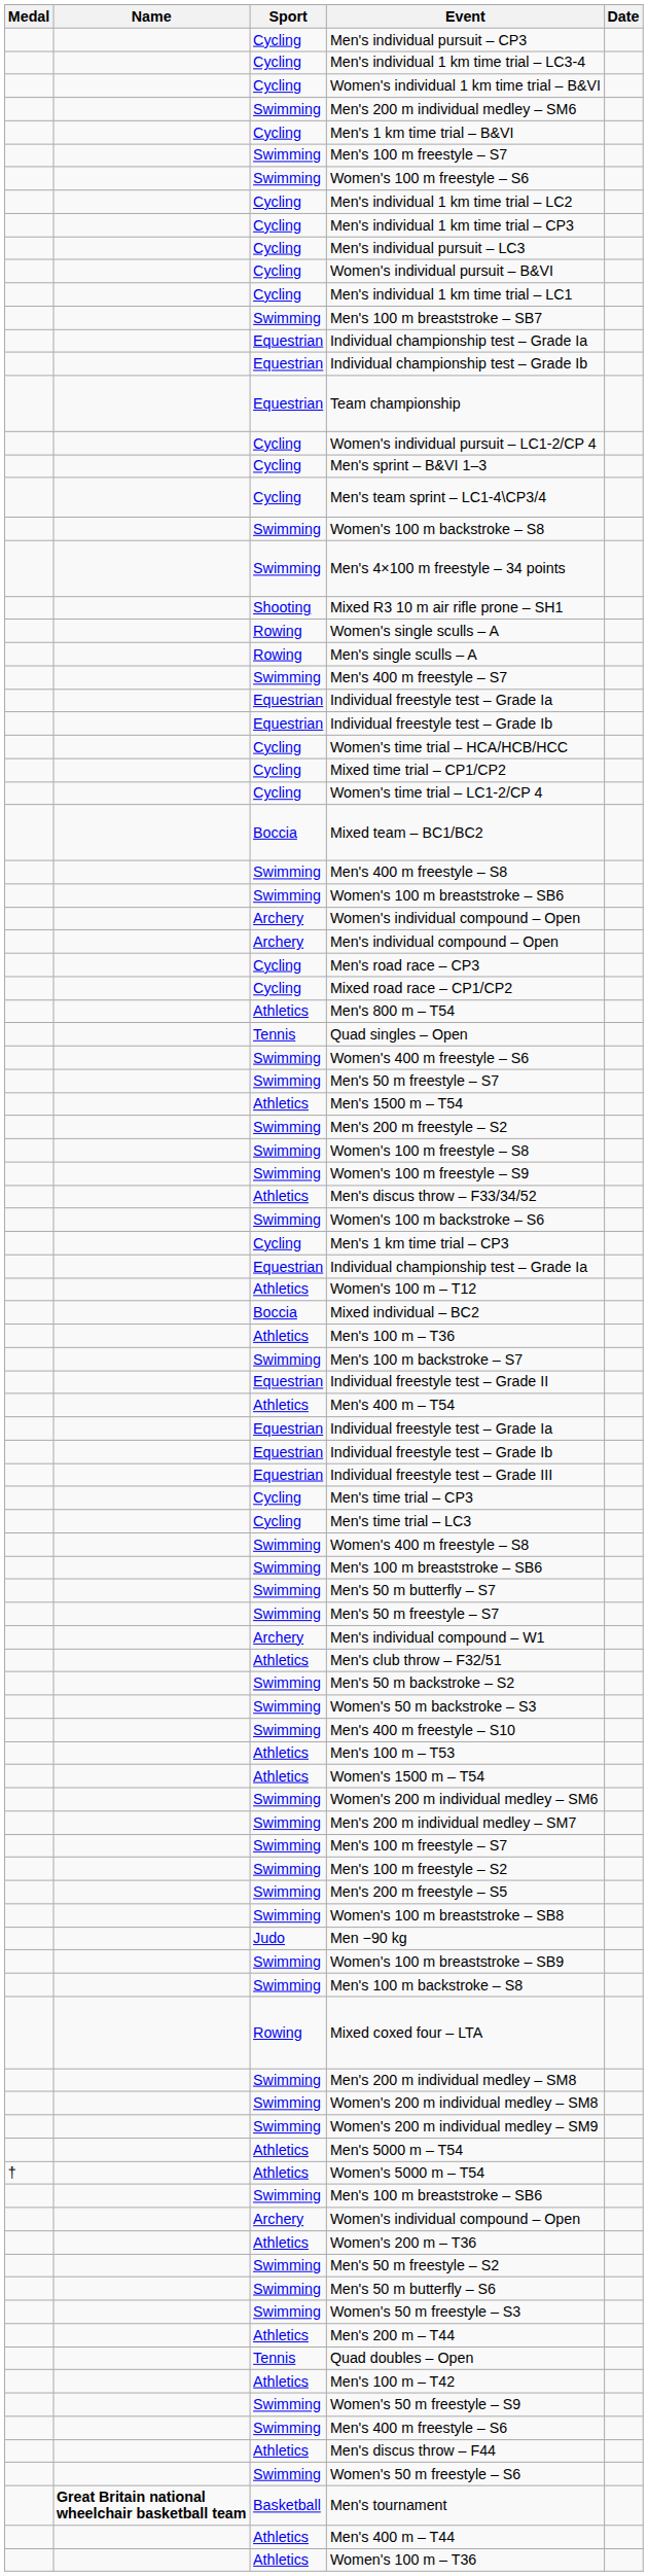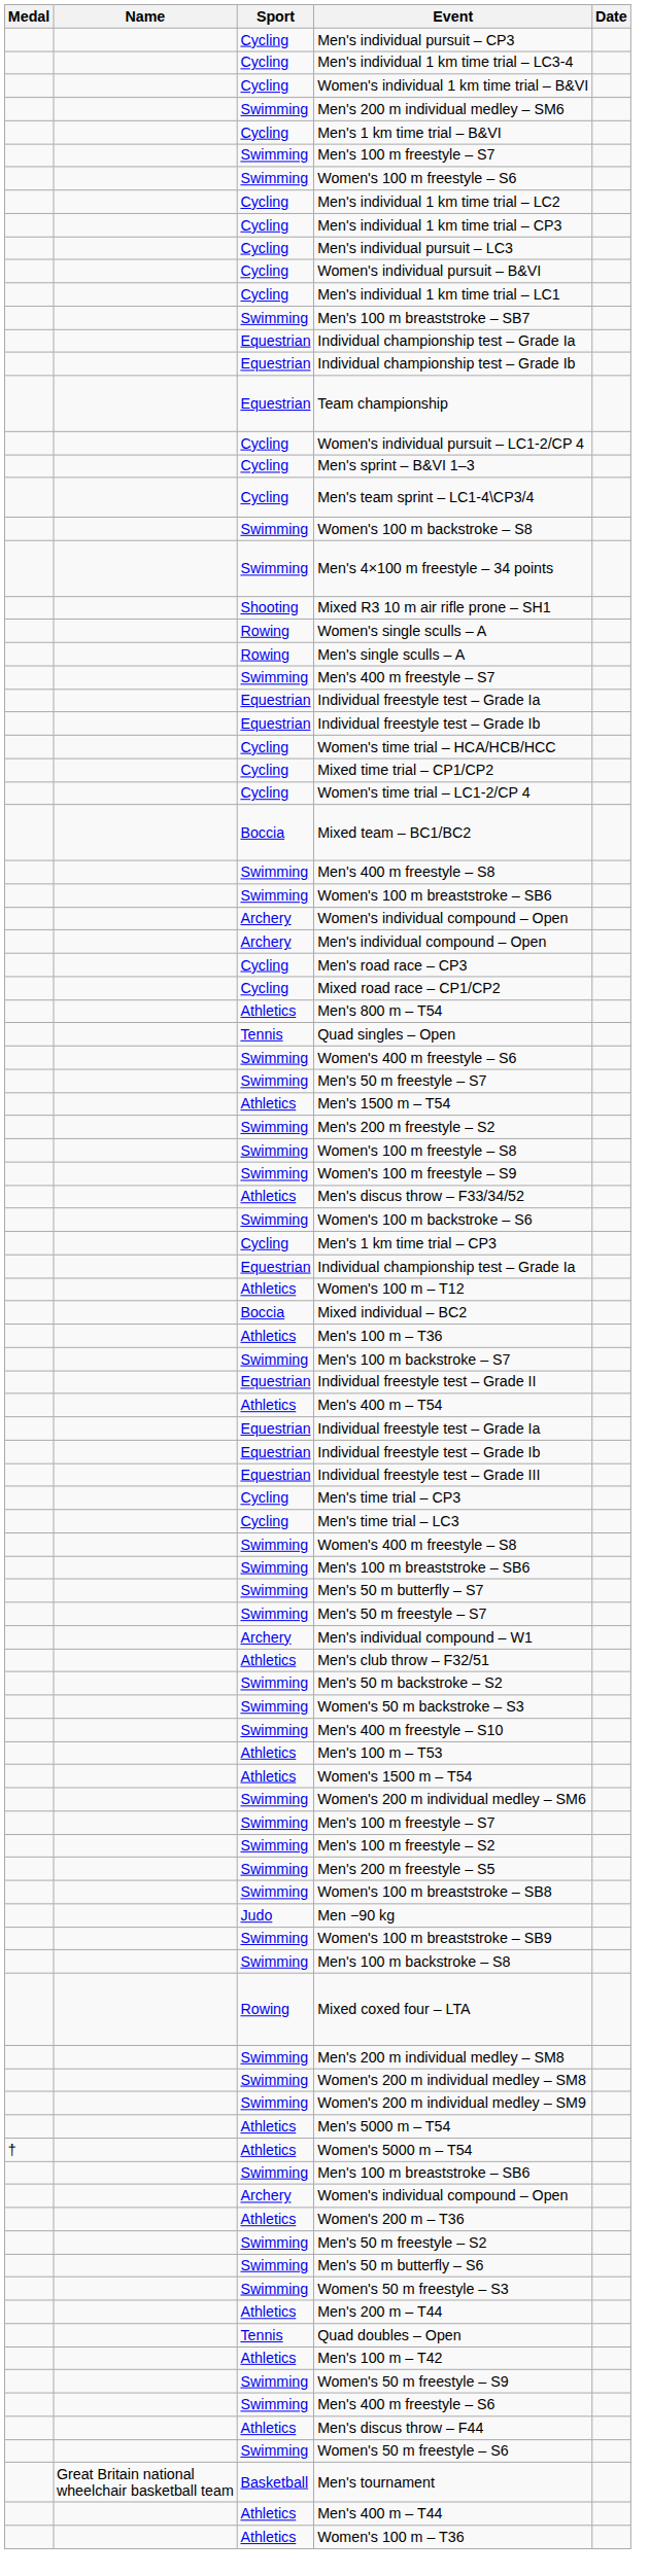 <table class="wikitable sortable" style="font-size:90%">
 <tr>
 <th>Medal</th>
 <th>Name</th>
 <th>Sport</th>
 <th>Event</th>
 <th>Date</th>
 </tr>
 <tr>
 <td></td>
 <td></td>
 <td><a href='#'>Cycling</a></td>
 <td>Men's individual pursuit – CP3</td>
 <td></td>
 </tr>
 <tr>
 <td></td>
 <td></td>
 <td><a href='#'>Cycling</a></td>
 <td>Men's individual 1 km time trial – LC3-4</td>
 <td></td>
 </tr>
 <tr>
 <td></td>
 <td> <br> </td>
 <td><a href='#'>Cycling</a></td>
 <td>Women's individual 1 km time trial – B&VI</td>
 <td></td>
 </tr>
 <tr>
 <td></td>
 <td></td>
 <td><a href='#'>Swimming</a></td>
 <td>Men's 200 m individual medley – SM6</td>
 <td></td>
 </tr>
 <tr>
 <td></td>
 <td> <br> </td>
 <td><a href='#'>Cycling</a></td>
 <td>Men's 1 km time trial – B&VI</td>
 <td></td>
 </tr>
 <tr>
 <td></td>
 <td></td>
 <td><a href='#'>Swimming</a></td>
 <td>Men's 100 m freestyle – S7</td>
 <td></td>
 </tr>
 <tr>
 <td></td>
 <td></td>
 <td><a href='#'>Swimming</a></td>
 <td>Women's 100 m freestyle – S6</td>
 <td></td>
 </tr>
 <tr>
 <td></td>
 <td></td>
 <td><a href='#'>Cycling</a></td>
 <td>Men's individual 1 km time trial – LC2</td>
 <td></td>
 </tr>
 <tr>
 <td></td>
 <td></td>
 <td><a href='#'>Cycling</a></td>
 <td>Men's individual 1 km time trial – CP3</td>
 <td></td>
 </tr>
 <tr>
 <td></td>
 <td></td>
 <td><a href='#'>Cycling</a></td>
 <td>Men's individual pursuit – LC3</td>
 <td></td>
 </tr>
 <tr>
 <td></td>
 <td> <br> </td>
 <td><a href='#'>Cycling</a></td>
 <td>Women's individual pursuit – B&VI</td>
 <td></td>
 </tr>
 <tr>
 <td></td>
 <td></td>
 <td><a href='#'>Cycling</a></td>
 <td>Men's individual 1 km time trial – LC1</td>
 <td></td>
 </tr>
 <tr>
 <td></td>
 <td></td>
 <td><a href='#'>Swimming</a></td>
 <td>Men's 100 m breaststroke – SB7</td>
 <td></td>
 </tr>
 <tr>
 <td></td>
 <td></td>
 <td><a href='#'>Equestrian</a></td>
 <td>Individual championship test – Grade Ia</td>
 <td></td>
 </tr>
 <tr>
 <td></td>
 <td></td>
 <td><a href='#'>Equestrian</a></td>
 <td>Individual championship test – Grade Ib</td>
 <td></td>
 </tr>
 <tr>
 <td></td>
 <td> <br>   <br>  <br></td>
 <td><a href='#'>Equestrian</a></td>
 <td>Team championship</td>
 <td></td>
 </tr>
 <tr>
 <td></td>
 <td></td>
 <td><a href='#'>Cycling</a></td>
 <td>Women's individual pursuit – LC1-2/CP 4</td>
 <td></td>
 </tr>
 <tr>
 <td></td>
 <td> <br> </td>
 <td><a href='#'>Cycling</a></td>
 <td>Men's sprint – B&VI 1–3</td>
 <td></td>
 </tr>
 <tr>
 <td></td>
 <td> <br>  <br> </td>
 <td><a href='#'>Cycling</a></td>
 <td>Men's team sprint – LC1-4\CP3/4</td>
 <td></td>
 </tr>
 <tr>
 <td></td>
 <td></td>
 <td><a href='#'>Swimming</a></td>
 <td>Women's 100 m backstroke – S8</td>
 <td></td>
 </tr>
 <tr>
 <td></td>
 <td> <br>  <br>  <br> </td>
 <td><a href='#'>Swimming</a></td>
 <td>Men's 4×100 m freestyle – 34 points</td>
 <td></td>
 </tr>
 <tr>
 <td></td>
 <td></td>
 <td><a href='#'>Shooting</a></td>
 <td>Mixed R3 10 m air rifle prone – SH1</td>
 <td></td>
 </tr>
 <tr>
 <td></td>
 <td></td>
 <td><a href='#'>Rowing</a></td>
 <td>Women's single sculls – A</td>
 <td></td>
 </tr>
 <tr>
 <td></td>
 <td></td>
 <td><a href='#'>Rowing</a></td>
 <td>Men's single sculls – A</td>
 <td></td>
 </tr>
 <tr>
 <td></td>
 <td></td>
 <td><a href='#'>Swimming</a></td>
 <td>Men's 400 m freestyle – S7</td>
 <td></td>
 </tr>
 <tr>
 <td></td>
 <td></td>
 <td><a href='#'>Equestrian</a></td>
 <td>Individual freestyle test – Grade Ia</td>
 <td></td>
 </tr>
 <tr>
 <td></td>
 <td></td>
 <td><a href='#'>Equestrian</a></td>
 <td>Individual freestyle test – Grade Ib</td>
 <td></td>
 </tr>
 <tr>
 <td></td>
 <td></td>
 <td><a href='#'>Cycling</a></td>
 <td>Women's time trial – HCA/HCB/HCC</td>
 <td></td>
 </tr>
 <tr>
 <td></td>
 <td></td>
 <td><a href='#'>Cycling</a></td>
 <td>Mixed time trial – CP1/CP2</td>
 <td></td>
 </tr>
 <tr>
 <td></td>
 <td></td>
 <td><a href='#'>Cycling</a></td>
 <td>Women's time trial – LC1-2/CP 4</td>
 <td></td>
 </tr>
 <tr>
 <td></td>
 <td> <br>  <br>  <br> </td>
 <td><a href='#'>Boccia</a></td>
 <td>Mixed team – BC1/BC2</td>
 <td></td>
 </tr>
 <tr>
 <td></td>
 <td></td>
 <td><a href='#'>Swimming</a></td>
 <td>Men's 400 m freestyle – S8</td>
 <td></td>
 </tr>
 <tr>
 <td></td>
 <td></td>
 <td><a href='#'>Swimming</a></td>
 <td>Women's 100 m breaststroke – SB6</td>
 <td></td>
 </tr>
 <tr>
 <td></td>
 <td></td>
 <td><a href='#'>Archery</a></td>
 <td>Women's individual compound – Open</td>
 <td></td>
 </tr>
 <tr>
 <td></td>
 <td></td>
 <td><a href='#'>Archery</a></td>
 <td>Men's individual compound – Open</td>
 <td></td>
 </tr>
 <tr>
 <td></td>
 <td></td>
 <td><a href='#'>Cycling</a></td>
 <td>Men's road race – CP3</td>
 <td></td>
 </tr>
 <tr>
 <td></td>
 <td></td>
 <td><a href='#'>Cycling</a></td>
 <td>Mixed road race – CP1/CP2</td>
 <td></td>
 </tr>
 <tr>
 <td></td>
 <td></td>
 <td><a href='#'>Athletics</a></td>
 <td>Men's 800 m – T54</td>
 <td></td>
 </tr>
 <tr>
 <td></td>
 <td></td>
 <td><a href='#'>Tennis</a></td>
 <td>Quad singles – Open</td>
 <td></td>
 </tr>
 <tr>
 <td></td>
 <td></td>
 <td><a href='#'>Swimming</a></td>
 <td>Women's 400 m freestyle – S6</td>
 <td></td>
 </tr>
 <tr>
 <td></td>
 <td></td>
 <td><a href='#'>Swimming</a></td>
 <td>Men's 50 m freestyle – S7</td>
 <td></td>
 </tr>
 <tr>
 <td></td>
 <td></td>
 <td><a href='#'>Athletics</a></td>
 <td>Men's 1500 m – T54</td>
 <td></td>
 </tr>
 <tr>
 <td></td>
 <td></td>
 <td><a href='#'>Swimming</a></td>
 <td>Men's 200 m freestyle – S2</td>
 <td></td>
 </tr>
 <tr>
 <td></td>
 <td></td>
 <td><a href='#'>Swimming</a></td>
 <td>Women's 100 m freestyle – S8</td>
 <td></td>
 </tr>
 <tr>
 <td></td>
 <td></td>
 <td><a href='#'>Swimming</a></td>
 <td>Women's 100 m freestyle – S9</td>
 <td></td>
 </tr>
 <tr>
 <td></td>
 <td></td>
 <td><a href='#'>Athletics</a></td>
 <td>Men's discus throw – F33/34/52</td>
 <td></td>
 </tr>
 <tr>
 <td></td>
 <td></td>
 <td><a href='#'>Swimming</a></td>
 <td>Women's 100 m backstroke – S6</td>
 <td></td>
 </tr>
 <tr>
 <td></td>
 <td></td>
 <td><a href='#'>Cycling</a></td>
 <td>Men's 1 km time trial – CP3</td>
 <td></td>
 </tr>
 <tr>
 <td></td>
 <td></td>
 <td><a href='#'>Equestrian</a></td>
 <td>Individual championship test – Grade Ia</td>
 <td></td>
 </tr>
 <tr>
 <td></td>
 <td></td>
 <td><a href='#'>Athletics</a></td>
 <td>Women's 100 m – T12</td>
 <td></td>
 </tr>
 <tr>
 <td></td>
 <td></td>
 <td><a href='#'>Boccia</a></td>
 <td>Mixed individual – BC2</td>
 <td></td>
 </tr>
 <tr>
 <td></td>
 <td></td>
 <td><a href='#'>Athletics</a></td>
 <td>Men's 100 m – T36</td>
 <td></td>
 </tr>
 <tr>
 <td></td>
 <td></td>
 <td><a href='#'>Swimming</a></td>
 <td>Men's 100 m backstroke – S7</td>
 <td></td>
 </tr>
 <tr>
 <td></td>
 <td></td>
 <td><a href='#'>Equestrian</a></td>
 <td>Individual freestyle test – Grade II</td>
 <td></td>
 </tr>
 <tr>
 <td></td>
 <td></td>
 <td><a href='#'>Athletics</a></td>
 <td>Men's 400 m – T54</td>
 <td></td>
 </tr>
 <tr>
 <td></td>
 <td></td>
 <td><a href='#'>Equestrian</a></td>
 <td>Individual freestyle test – Grade Ia</td>
 <td></td>
 </tr>
 <tr>
 <td></td>
 <td></td>
 <td><a href='#'>Equestrian</a></td>
 <td>Individual freestyle test – Grade Ib</td>
 <td></td>
 </tr>
 <tr>
 <td></td>
 <td></td>
 <td><a href='#'>Equestrian</a></td>
 <td>Individual freestyle test – Grade III</td>
 <td></td>
 </tr>
 <tr>
 <td></td>
 <td></td>
 <td><a href='#'>Cycling</a></td>
 <td>Men's time trial – CP3</td>
 <td></td>
 </tr>
 <tr>
 <td></td>
 <td></td>
 <td><a href='#'>Cycling</a></td>
 <td>Men's time trial – LC3</td>
 <td></td>
 </tr>
 <tr>
 <td></td>
 <td></td>
 <td><a href='#'>Swimming</a></td>
 <td>Women's 400 m freestyle – S8</td>
 <td></td>
 </tr>
 <tr>
 <td></td>
 <td></td>
 <td><a href='#'>Swimming</a></td>
 <td>Men's 100 m breaststroke – SB6</td>
 <td></td>
 </tr>
 <tr>
 <td></td>
 <td></td>
 <td><a href='#'>Swimming</a></td>
 <td>Men's 50 m butterfly – S7</td>
 <td></td>
 </tr>
 <tr>
 <td></td>
 <td></td>
 <td><a href='#'>Swimming</a></td>
 <td>Men's 50 m freestyle – S7</td>
 <td></td>
 </tr>
 <tr>
 <td></td>
 <td></td>
 <td><a href='#'>Archery</a></td>
 <td>Men's individual compound – W1</td>
 <td></td>
 </tr>
 <tr>
 <td></td>
 <td></td>
 <td><a href='#'>Athletics</a></td>
 <td>Men's club throw – F32/51</td>
 <td></td>
 </tr>
 <tr>
 <td></td>
 <td></td>
 <td><a href='#'>Swimming</a></td>
 <td>Men's 50 m backstroke – S2</td>
 <td></td>
 </tr>
 <tr>
 <td></td>
 <td></td>
 <td><a href='#'>Swimming</a></td>
 <td>Women's 50 m backstroke – S3</td>
 <td></td>
 </tr>
 <tr>
 <td></td>
 <td></td>
 <td><a href='#'>Swimming</a></td>
 <td>Men's 400 m freestyle – S10</td>
 <td></td>
 </tr>
 <tr>
 <td></td>
 <td></td>
 <td><a href='#'>Athletics</a></td>
 <td>Men's 100 m – T53</td>
 <td></td>
 </tr>
 <tr>
 <td></td>
 <td></td>
 <td><a href='#'>Athletics</a></td>
 <td>Women's 1500 m – T54</td>
 <td></td>
 </tr>
 <tr>
 <td></td>
 <td></td>
 <td><a href='#'>Swimming</a></td>
 <td>Women's 200 m individual medley – SM6</td>
 <td></td>
 </tr>
 <tr>
 <td></td>
 <td></td>
 <td><a href='#'>Swimming</a></td>
-<td>Men's 200 m individual medley – SM7</td>
-<td></td>
-</tr>
-<tr>
-<td></td>
-<td></td>
-<td><a href='#'>Swimming</a></td>
 <td>Men's 100 m freestyle – S7</td>
 <td></td>
 </tr>
 <tr>
 <td></td>
 <td></td>
 <td><a href='#'>Swimming</a></td>
 <td>Men's 100 m freestyle – S2</td>
 <td></td>
 </tr>
 <tr>
 <td></td>
 <td></td>
 <td><a href='#'>Swimming</a></td>
 <td>Men's 200 m freestyle – S5</td>
 <td></td>
 </tr>
 <tr>
 <td></td>
 <td></td>
 <td><a href='#'>Swimming</a></td>
 <td>Women's 100 m breaststroke – SB8</td>
 <td></td>
 </tr>
 <tr>
 <td></td>
 <td></td>
 <td><a href='#'>Judo</a></td>
 <td>Men −90 kg</td>
 <td></td>
 </tr>
 <tr>
 <td></td>
 <td></td>
 <td><a href='#'>Swimming</a></td>
 <td>Women's 100 m breaststroke – SB9</td>
 <td></td>
 </tr>
 <tr>
 <td></td>
 <td></td>
 <td><a href='#'>Swimming</a></td>
 <td>Men's 100 m backstroke – S8</td>
 <td></td>
 </tr>
 <tr>
 <td></td>
 <td><br><br><br><br></td>
 <td><a href='#'>Rowing</a></td>
 <td>Mixed coxed four – LTA</td>
 <td></td>
 </tr>
 <tr>
 <td></td>
 <td></td>
 <td><a href='#'>Swimming</a></td>
 <td>Men's 200 m individual medley – SM8</td>
 <td></td>
 </tr>
 <tr>
 <td></td>
 <td></td>
 <td><a href='#'>Swimming</a></td>
 <td>Women's 200 m individual medley – SM8</td>
 <td></td>
 </tr>
 <tr>
 <td></td>
 <td></td>
 <td><a href='#'>Swimming</a></td>
 <td>Women's 200 m individual medley – SM9</td>
 <td></td>
 </tr>
 <tr>
 <td></td>
 <td></td>
 <td><a href='#'>Athletics</a></td>
 <td>Men's 5000 m – T54</td>
 <td></td>
 </tr>
 <tr>
 <td>†</td>
 <td></td>
 <td><a href='#'>Athletics</a></td>
 <td>Women's 5000 m – T54</td>
 <td></td>
 </tr>
 <tr>
 <td></td>
 <td></td>
 <td><a href='#'>Swimming</a></td>
 <td>Men's 100 m breaststroke – SB6</td>
 <td></td>
 </tr>
 <tr>
 <td></td>
 <td></td>
 <td><a href='#'>Archery</a></td>
 <td>Women's individual compound – Open</td>
 <td></td>
 </tr>
 <tr>
 <td></td>
 <td></td>
 <td><a href='#'>Athletics</a></td>
 <td>Women's 200 m – T36</td>
 <td></td>
 </tr>
 <tr>
 <td></td>
 <td></td>
 <td><a href='#'>Swimming</a></td>
 <td>Men's 50 m freestyle – S2</td>
 <td></td>
 </tr>
 <tr>
 <td></td>
 <td></td>
 <td><a href='#'>Swimming</a></td>
 <td>Men's 50 m butterfly – S6</td>
 <td></td>
 </tr>
 <tr>
 <td></td>
 <td></td>
 <td><a href='#'>Swimming</a></td>
 <td>Women's 50 m freestyle – S3</td>
 <td></td>
 </tr>
 <tr>
 <td></td>
 <td></td>
 <td><a href='#'>Athletics</a></td>
 <td>Men's 200 m – T44</td>
 <td></td>
 </tr>
 <tr>
 <td></td>
 <td><br></td>
 <td><a href='#'>Tennis</a></td>
 <td>Quad doubles – Open</td>
 <td></td>
 </tr>
 <tr>
 <td></td>
 <td></td>
 <td><a href='#'>Athletics</a></td>
 <td>Men's 100 m – T42</td>
 <td></td>
 </tr>
 <tr>
 <td></td>
 <td></td>
 <td><a href='#'>Swimming</a></td>
 <td>Women's 50 m freestyle – S9</td>
 <td></td>
 </tr>
 <tr>
 <td></td>
 <td></td>
 <td><a href='#'>Swimming</a></td>
 <td>Men's 400 m freestyle – S6</td>
 <td></td>
 </tr>
 <tr>
 <td></td>
 <td></td>
 <td><a href='#'>Athletics</a></td>
 <td>Men's discus throw – F44</td>
 <td></td>
 </tr>
 <tr>
 <td></td>
 <td></td>
 <td><a href='#'>Swimming</a></td>
 <td>Women's 50 m freestyle – S6</td>
 <td></td>
 </tr>
 <tr>
 <td></td>
-<td><strong>Great Britain national<br>wheelchair basketball team<br></strong></td>
+<td>Great Britain national<br>wheelchair basketball team<br></td>
 <td><a href='#'>Basketball</a></td>
 <td>Men's tournament</td>
 <td></td>
 </tr>
 <tr>
 <td></td>
 <td></td>
 <td><a href='#'>Athletics</a></td>
 <td>Men's 400 m – T44</td>
 <td></td>
 </tr>
 <tr>
 <td></td>
 <td></td>
 <td><a href='#'>Athletics</a></td>
 <td>Women's 100 m – T36</td>
 <td></td>
 </tr>
 </table>
